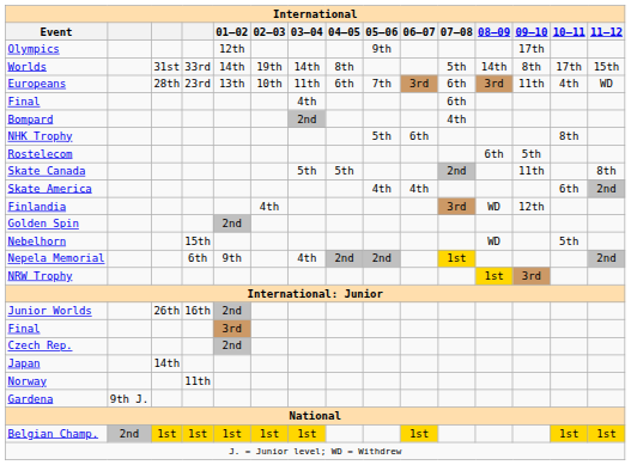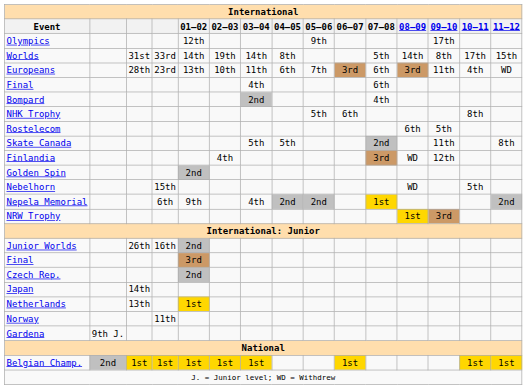 <table class="wikitable" style="text-align:center">
 <tr>
 <th style="background-color: #ffdead; " colspan=15 align=center>International</th>
 </tr>
 <tr>
 <th>Event</th>
 <th></th>
 <th></th>
 <th></th>
 <th>01–02</th>
 <th>02–03</th>
 <th>03–04</th>
 <th>04–05</th>
 <th>05–06</th>
 <th>06–07</th>
 <th>07–08</th>
 <th><a href='#'>08–09</a></th>
 <th><a href='#'>09–10</a></th>
 <th><a href='#'>10–11</a></th>
 <th><a href='#'>11–12</a></th>
 </tr>
 <tr>
 <td align=left><a href='#'>Olympics</a></td>
 <td></td>
 <td></td>
 <td></td>
 <td>12th</td>
 <td></td>
 <td></td>
 <td></td>
 <td>9th</td>
 <td></td>
 <td></td>
 <td></td>
 <td>17th</td>
 <td></td>
 <td></td>
 </tr>
 <tr>
 <td align=left><a href='#'>Worlds</a></td>
 <td></td>
 <td>31st</td>
 <td>33rd</td>
 <td>14th</td>
 <td>19th</td>
 <td>14th</td>
 <td>8th</td>
 <td></td>
 <td></td>
 <td>5th</td>
 <td>14th</td>
 <td>8th</td>
 <td>17th</td>
 <td>15th</td>
 </tr>
 <tr>
 <td align=left><a href='#'>Europeans</a></td>
 <td></td>
 <td>28th</td>
 <td>23rd</td>
 <td>13th</td>
 <td>10th</td>
 <td>11th</td>
 <td>6th</td>
 <td>7th</td>
 <td bgcolor=cc9966>3rd</td>
 <td>6th</td>
 <td bgcolor=cc9966>3rd</td>
 <td>11th</td>
 <td>4th</td>
 <td>WD</td>
 </tr>
 <tr>
 <td align=left> <a href='#'>Final</a></td>
 <td></td>
 <td></td>
 <td></td>
 <td></td>
 <td></td>
 <td>4th</td>
 <td></td>
 <td></td>
 <td></td>
 <td>6th</td>
 <td></td>
 <td></td>
 <td></td>
 <td></td>
 </tr>
 <tr>
 <td align=left> <a href='#'>Bompard</a></td>
 <td></td>
 <td></td>
 <td></td>
 <td></td>
 <td></td>
 <td bgcolor=silver>2nd</td>
 <td></td>
 <td></td>
 <td></td>
 <td>4th</td>
 <td></td>
 <td></td>
 <td></td>
 <td></td>
 </tr>
 <tr>
 <td align=left> <a href='#'>NHK Trophy</a></td>
 <td></td>
 <td></td>
 <td></td>
 <td></td>
 <td></td>
 <td></td>
 <td></td>
 <td>5th</td>
 <td>6th</td>
 <td></td>
 <td></td>
 <td></td>
 <td>8th</td>
 <td></td>
 </tr>
 <tr>
 <td align=left> <a href='#'>Rostelecom</a></td>
 <td></td>
 <td></td>
 <td></td>
 <td></td>
 <td></td>
 <td></td>
 <td></td>
 <td></td>
 <td></td>
 <td></td>
 <td>6th</td>
 <td>5th</td>
 <td></td>
 <td></td>
 </tr>
 <tr>
 <td align=left> <a href='#'>Skate Canada</a></td>
 <td></td>
 <td></td>
 <td></td>
 <td></td>
 <td></td>
 <td>5th</td>
 <td>5th</td>
 <td></td>
 <td></td>
 <td bgcolor=silver>2nd</td>
 <td></td>
 <td>11th</td>
 <td></td>
 <td>8th</td>
 </tr>
 <tr>
-<td align=left> <a href='#'>Skate America</a></td>
-<td></td>
-<td></td>
-<td></td>
-<td></td>
-<td></td>
-<td></td>
-<td></td>
-<td>4th</td>
-<td>4th</td>
-<td></td>
-<td></td>
-<td></td>
-<td>6th</td>
-<td bgcolor=silver>2nd</td>
-</tr>
-<tr>
 <td align=left><a href='#'>Finlandia</a></td>
 <td></td>
 <td></td>
 <td></td>
 <td></td>
 <td>4th</td>
 <td></td>
 <td></td>
 <td></td>
 <td></td>
 <td bgcolor=cc9966>3rd</td>
 <td>WD</td>
 <td>12th</td>
 <td></td>
 <td></td>
 </tr>
 <tr>
 <td align=left><a href='#'>Golden Spin</a></td>
 <td></td>
 <td></td>
 <td></td>
 <td bgcolor=silver>2nd</td>
 <td></td>
 <td></td>
 <td></td>
 <td></td>
 <td></td>
 <td></td>
 <td></td>
 <td></td>
 <td></td>
 <td></td>
 </tr>
 <tr>
 <td align=left><a href='#'>Nebelhorn</a></td>
 <td></td>
 <td></td>
 <td>15th</td>
 <td></td>
 <td></td>
 <td></td>
 <td></td>
 <td></td>
 <td></td>
 <td></td>
 <td>WD</td>
 <td></td>
 <td>5th</td>
 <td></td>
 </tr>
 <tr>
 <td align=left><a href='#'>Nepela Memorial</a></td>
 <td></td>
 <td></td>
 <td>6th</td>
 <td>9th</td>
 <td></td>
 <td>4th</td>
 <td bgcolor=silver>2nd</td>
 <td bgcolor=silver>2nd</td>
 <td></td>
 <td bgcolor=gold>1st</td>
 <td></td>
 <td></td>
 <td></td>
 <td bgcolor=silver>2nd</td>
 </tr>
 <tr>
 <td align=left><a href='#'>NRW Trophy</a></td>
 <td></td>
 <td></td>
 <td></td>
 <td></td>
 <td></td>
 <td></td>
 <td></td>
 <td></td>
 <td></td>
 <td></td>
 <td bgcolor=gold>1st</td>
 <td bgcolor=cc9966>3rd</td>
 <td></td>
 <td></td>
 </tr>
 <tr>
 <th style="background-color: #ffdead; " colspan=15 align=center>International: Junior</th>
 </tr>
 <tr>
 <td align=left><a href='#'>Junior Worlds</a></td>
 <td></td>
 <td>26th</td>
 <td>16th</td>
 <td bgcolor=silver>2nd</td>
 <td></td>
 <td></td>
 <td></td>
 <td></td>
 <td></td>
 <td></td>
 <td></td>
 <td></td>
 <td></td>
 <td></td>
 </tr>
 <tr>
 <td align=left> <a href='#'>Final</a></td>
 <td></td>
 <td></td>
 <td></td>
 <td bgcolor=cc9966>3rd</td>
 <td></td>
 <td></td>
 <td></td>
 <td></td>
 <td></td>
 <td></td>
 <td></td>
 <td></td>
 <td></td>
 <td></td>
 </tr>
 <tr>
 <td align=left> <a href='#'>Czech Rep.</a></td>
 <td></td>
 <td></td>
 <td></td>
 <td bgcolor=silver>2nd</td>
 <td></td>
 <td></td>
 <td></td>
 <td></td>
 <td></td>
 <td></td>
 <td></td>
 <td></td>
 <td></td>
 <td></td>
 </tr>
 <tr>
 <td align=left> <a href='#'>Japan</a></td>
 <td></td>
 <td>14th</td>
 <td></td>
 <td></td>
 <td></td>
 <td></td>
 <td></td>
 <td></td>
 <td></td>
 <td></td>
 <td></td>
 <td></td>
 <td></td>
 <td></td>
 </tr>
 <tr>
+<td align=left> <a href='#'>Netherlands</a></td>
+<td></td>
+<td>13th</td>
+<td></td>
+<td bgcolor=gold>1st</td>
+<td></td>
+<td></td>
+<td></td>
+<td></td>
+<td></td>
+<td></td>
+<td></td>
+<td></td>
+<td></td>
+<td></td>
+</tr>
+<tr>
 <td align=left> <a href='#'>Norway</a></td>
 <td></td>
 <td></td>
 <td>11th</td>
 <td></td>
 <td></td>
 <td></td>
 <td></td>
 <td></td>
 <td></td>
 <td></td>
 <td></td>
 <td></td>
 <td></td>
 <td></td>
 </tr>
 <tr>
 <td align=left><a href='#'>Gardena</a></td>
 <td>9th J.</td>
 <td></td>
 <td></td>
 <td></td>
 <td></td>
 <td></td>
 <td></td>
 <td></td>
 <td></td>
 <td></td>
 <td></td>
 <td></td>
 <td></td>
 <td></td>
 </tr>
 <tr>
 <th style="background-color: #ffdead; " colspan=15 align=center>National</th>
 </tr>
 <tr>
 <td align=left><a href='#'>Belgian Champ.</a></td>
 <td bgcolor=silver>2nd</td>
 <td bgcolor=gold>1st</td>
 <td bgcolor=gold>1st</td>
 <td bgcolor=gold>1st</td>
 <td bgcolor=gold>1st</td>
 <td bgcolor=gold>1st</td>
 <td></td>
 <td></td>
 <td bgcolor=gold>1st</td>
 <td></td>
 <td></td>
 <td></td>
 <td bgcolor=gold>1st</td>
 <td bgcolor=gold>1st</td>
 </tr>
 <tr>
 <td colspan=15 align=center><small> J. = Junior level; WD = Withdrew </small></td>
 </tr>
 </table>
